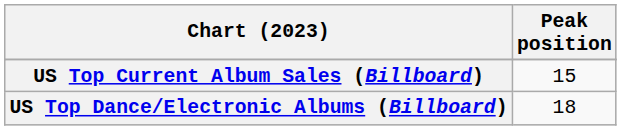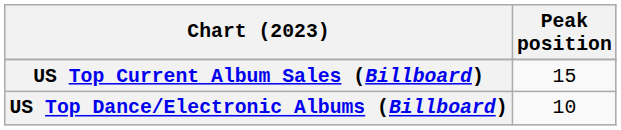 <table class="wikitable plainrowheaders" style="text-align:center">
 <tr>
 <th scope="col">Chart (2023)</th>
 <th scope="col">Peak<br>position</th>
 </tr>
 <tr>
 </tr>
 <tr>
 </tr>
 <tr>
 <th scope="row">US <a href='#'>Top Current Album Sales</a> (<em><a href='#'>Billboard</a></em>)</th>
 <td>15</td>
 </tr>
 <tr>
 <th scope="row">US <a href='#'>Top Dance/Electronic Albums</a> (<em><a href='#'>Billboard</a></em>)</th>
-<td>18</td>
+<td>10</td>
 </tr>
 </table>
